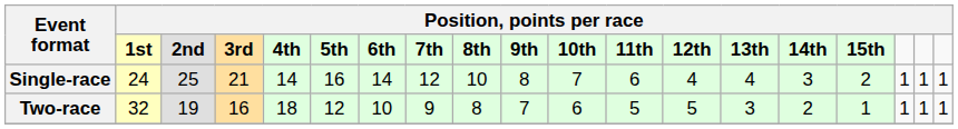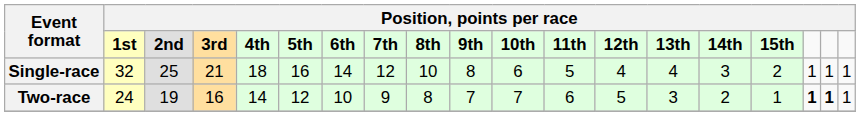 <table class="wikitable" style="font-size:85%; text-align:center">
 <tr>
 <th rowspan="2">Event<br>format</th>
 <th colspan="18">Position, points per race</th>
 </tr>
 <tr>
 <td style="background:#ffffbf;"> <strong>1st</strong> </td>
 <td style="background:#dfdfdf;"> <strong>2nd</strong> </td>
 <td style="background:#ffdf9f;"> <strong>3rd</strong> </td>
 <td style="background:#dfffdf;"> <strong>4th</strong> </td>
 <td style="background:#dfffdf;"> <strong>5th</strong> </td>
 <td style="background:#dfffdf;"> <strong>6th</strong> </td>
 <td style="background:#dfffdf;"> <strong>7th</strong> </td>
 <td style="background:#dfffdf;"> <strong>8th</strong> </td>
 <td style="background:#dfffdf;"> <strong>9th</strong> </td>
 <td style="background:#dfffdf;"> <strong>10th</strong> </td>
 <td style="background:#dfffdf;"> <strong>11th</strong> </td>
 <td style="background:#dfffdf;"> <strong>12th</strong> </td>
 <td style="background:#dfffdf;"> <strong>13th</strong> </td>
 <td style="background:#dfffdf;"> <strong>14th</strong> </td>
 <td style="background:#dfffdf;"> <strong>15th</strong> </td>
 <td>  </td>
 <td>  </td>
 <td>  </td>
 </tr>
 <tr>
 <th>Single-race</th>
-<td style="background:#ffffbf;">24</td>
+<td style="background:#ffffbf;">32</td>
 <td style="background:#dfdfdf;">25</td>
 <td style="background:#ffdf9f;">21</td>
-<td style="background:#dfffdf;">14</td>
+<td style="background:#dfffdf;">18</td>
 <td style="background:#dfffdf;">16</td>
 <td style="background:#dfffdf;">14</td>
 <td style="background:#dfffdf;">12</td>
 <td style="background:#dfffdf;">10</td>
 <td style="background:#dfffdf;">8</td>
-<td style="background:#dfffdf;">7</td>
 <td style="background:#dfffdf;">6</td>
+<td style="background:#dfffdf;">5</td>
 <td style="background:#dfffdf;">4</td>
 <td style="background:#dfffdf;">4</td>
 <td style="background:#dfffdf;">3</td>
 <td style="background:#dfffdf;">2</td>
 <td>1</td>
 <td>1</td>
 <td>1</td>
 </tr>
 <tr>
 <th>Two-race</th>
-<td style="background:#ffffbf;">32</td>
+<td style="background:#ffffbf;">24</td>
 <td style="background:#dfdfdf;">19</td>
 <td style="background:#ffdf9f;">16</td>
-<td style="background:#dfffdf;">18</td>
+<td style="background:#dfffdf;">14</td>
 <td style="background:#dfffdf;">12</td>
 <td style="background:#dfffdf;">10</td>
 <td style="background:#dfffdf;">9</td>
 <td style="background:#dfffdf;">8</td>
 <td style="background:#dfffdf;">7</td>
+<td style="background:#dfffdf;">7</td>
 <td style="background:#dfffdf;">6</td>
-<td style="background:#dfffdf;">5</td>
 <td style="background:#dfffdf;">5</td>
 <td style="background:#dfffdf;">3</td>
 <td style="background:#dfffdf;">2</td>
 <td style="background:#dfffdf;">1</td>
-<td>1</td>
-<td>1</td>
+<td><strong>1</strong></td>
+<td><strong>1</strong></td>
 <td>1</td>
 </tr>
 <tr>
 </tr>
 </table>
